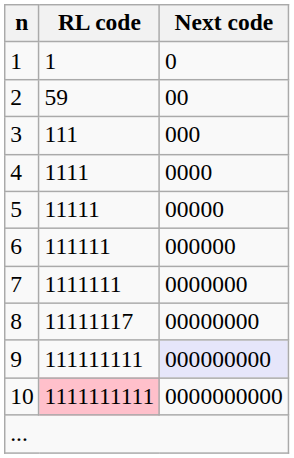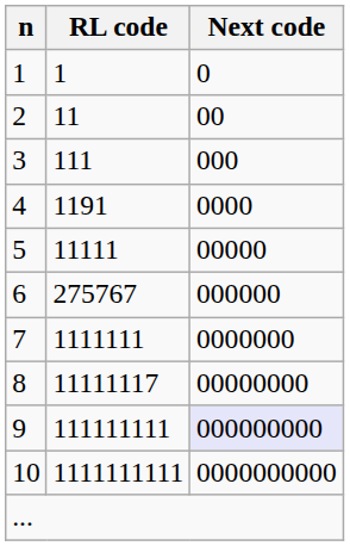 <table class="wikitable">
 <tr>
 <th>n</th>
 <th>RL code</th>
 <th>Next code</th>
 </tr>
 <tr>
 <td>1</td>
 <td>1</td>
 <td>0</td>
 </tr>
 <tr>
 <td>2</td>
-<td>59</td>
+<td>11</td>
 <td>00</td>
 </tr>
 <tr>
 <td>3</td>
 <td>111</td>
 <td>000</td>
 </tr>
 <tr>
 <td>4</td>
-<td>1111</td>
+<td>1191</td>
 <td>0000</td>
 </tr>
 <tr>
 <td>5</td>
 <td>11111</td>
 <td>00000</td>
 </tr>
 <tr>
 <td>6</td>
-<td>111111</td>
+<td>275767</td>
 <td>000000</td>
 </tr>
 <tr>
 <td>7</td>
 <td>1111111</td>
 <td>0000000</td>
 </tr>
 <tr>
 <td>8</td>
 <td>11111117</td>
 <td>00000000</td>
 </tr>
 <tr>
 <td>9</td>
 <td>111111111</td>
 <td style="background: lavender;">000000000</td>
 </tr>
 <tr>
 <td>10</td>
-<td style="background: pink;">1111111111</td>
+<td>1111111111</td>
 <td>0000000000</td>
 </tr>
 <tr>
 <td colspan="3">...</td>
 </tr>
 </table>
